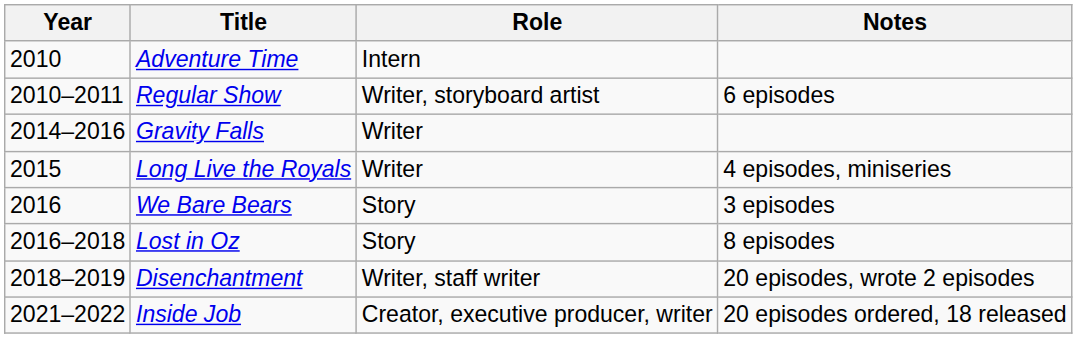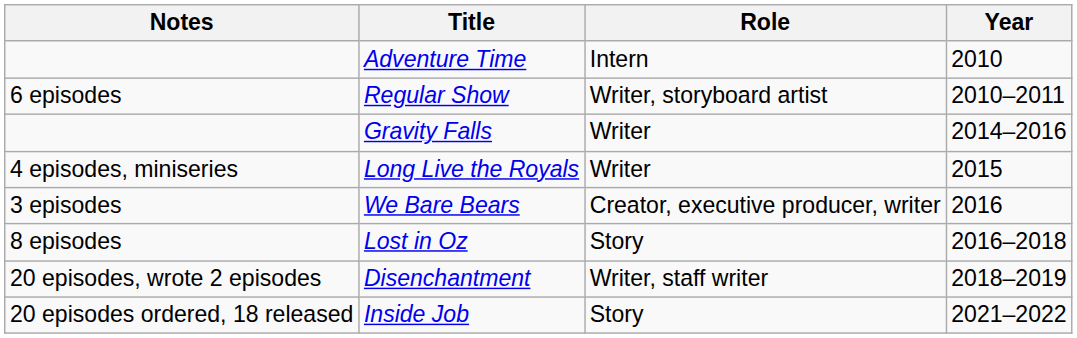 <table class="wikitable sortable">
 <tr>
-<th>Year</th>
+<th>Notes</th>
 <th>Title</th>
 <th>Role</th>
-<th>Notes</th>
+<th>Year</th>
 </tr>
 <tr>
-<td>2010</td>
+<td></td>
 <td><em><a href='#'>Adventure Time</a></em></td>
 <td>Intern</td>
-<td></td>
+<td>2010</td>
 </tr>
 <tr>
-<td>2010–2011</td>
+<td>6 episodes</td>
 <td><em><a href='#'>Regular Show</a></em></td>
 <td>Writer, storyboard artist</td>
-<td>6 episodes</td>
+<td>2010–2011</td>
 </tr>
 <tr>
-<td>2014–2016</td>
+<td></td>
 <td><em><a href='#'>Gravity Falls</a></em></td>
 <td>Writer</td>
-<td></td>
+<td>2014–2016</td>
 </tr>
 <tr>
-<td>2015</td>
+<td>4 episodes, miniseries</td>
 <td><em><a href='#'>Long Live the Royals</a></em></td>
 <td>Writer</td>
-<td>4 episodes, miniseries</td>
+<td>2015</td>
 </tr>
 <tr>
+<td>3 episodes</td>
+<td><em><a href='#'>We Bare Bears</a></em></td>
+<td>Creator, executive producer, writer</td>
 <td>2016</td>
-<td><em><a href='#'>We Bare Bears</a></em></td>
-<td>Story</td>
-<td>3 episodes</td>
 </tr>
 <tr>
-<td>2016–2018</td>
+<td>8 episodes</td>
 <td><em><a href='#'>Lost in Oz</a></em></td>
 <td>Story</td>
-<td>8 episodes</td>
+<td>2016–2018</td>
 </tr>
 <tr>
-<td>2018–2019</td>
+<td>20 episodes, wrote 2 episodes</td>
 <td><em><a href='#'>Disenchantment</a></em></td>
 <td>Writer, staff writer</td>
-<td>20 episodes, wrote 2 episodes</td>
+<td>2018–2019</td>
 </tr>
 <tr>
+<td>20 episodes ordered, 18 released</td>
+<td><em><a href='#'>Inside Job</a></em></td>
+<td>Story</td>
 <td>2021–2022</td>
-<td><em><a href='#'>Inside Job</a></em></td>
-<td>Creator, executive producer, writer</td>
-<td>20 episodes ordered, 18 released</td>
 </tr>
 </table>
